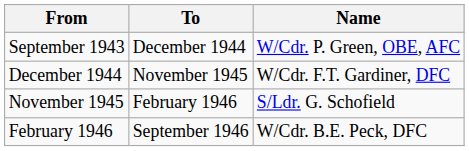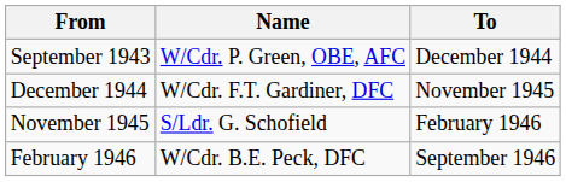 <table class="wikitable">
 <tr>
 <th>From</th>
+<th>Name</th>
 <th>To</th>
-<th>Name</th>
 </tr>
 <tr>
 <td>September 1943</td>
+<td><a href='#'>W/Cdr.</a> P. Green, <a href='#'>OBE</a>, <a href='#'>AFC</a></td>
 <td>December 1944</td>
-<td><a href='#'>W/Cdr.</a> P. Green, <a href='#'>OBE</a>, <a href='#'>AFC</a></td>
 </tr>
 <tr>
 <td>December 1944</td>
+<td>W/Cdr. F.T. Gardiner, <a href='#'>DFC</a></td>
 <td>November 1945</td>
-<td>W/Cdr. F.T. Gardiner, <a href='#'>DFC</a></td>
 </tr>
 <tr>
 <td>November 1945</td>
+<td><a href='#'>S/Ldr.</a> G. Schofield</td>
 <td>February 1946</td>
-<td><a href='#'>S/Ldr.</a> G. Schofield</td>
 </tr>
 <tr>
 <td>February 1946</td>
+<td>W/Cdr. B.E. Peck, DFC</td>
 <td>September 1946</td>
-<td>W/Cdr. B.E. Peck, DFC</td>
 </tr>
 </table>
